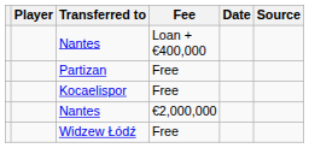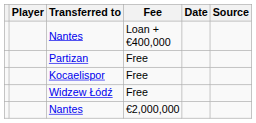 <table class="wikitable plainrowheaders sortable">
 <tr>
 <th></th>
 <th scope="col">Player</th>
 <th>Transferred to</th>
 <th style="width: 65px;">Fee</th>
 <th scope="col">Date</th>
 <th scope="col">Source</th>
 </tr>
 <tr>
 <td align="center"></td>
 <td></td>
 <td> <a href='#'>Nantes</a></td>
 <td>Loan + €400,000</td>
 <td></td>
 <td></td>
 </tr>
 <tr>
 <td align="center"></td>
 <td></td>
 <td> <a href='#'>Partizan</a></td>
 <td>Free</td>
 <td></td>
 <td></td>
 </tr>
 <tr>
 <td align="center"></td>
 <td></td>
 <td> <a href='#'>Kocaelispor</a></td>
 <td>Free</td>
 <td></td>
 <td></td>
 </tr>
 <tr>
+<td align=center></td>
+<td></td>
+<td> <a href='#'>Widzew Łódź</a></td>
+<td>Free</td>
+<td></td>
+<td></td>
+</tr>
+<tr>
 <td align="center"></td>
 <td></td>
 <td> <a href='#'>Nantes</a></td>
 <td>€2,000,000</td>
 <td></td>
 <td></td>
 </tr>
-<tr>
-<td align=center></td>
-<td></td>
-<td> <a href='#'>Widzew Łódź</a></td>
-<td>Free</td>
-<td></td>
-<td></td>
-</tr>
 </table>
